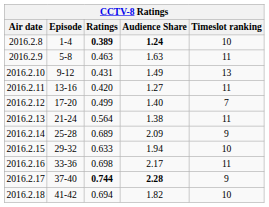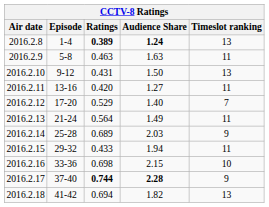 <table class="wikitable sortable mw-collapsible jquery-tablesorter" style="text-align:center">
 <tr>
 <th colspan="5"><a href='#'>CCTV-8</a> Ratings</th>
 </tr>
 <tr>
 <th>Air date</th>
 <th>Episode</th>
 <th>Ratings</th>
 <th>Audience Share</th>
 <th>Timeslot ranking</th>
 </tr>
 <tr>
 <td>2016.2.8</td>
 <td>1-4</td>
 <td><strong><span>0.389</span></strong></td>
 <td><strong><span>1.24</span></strong></td>
-<td>10</td>
+<td>13</td>
 </tr>
 <tr>
 <td>2016.2.9</td>
 <td>5-8</td>
 <td>0.463</td>
 <td>1.63</td>
 <td>11</td>
 </tr>
 <tr>
 <td>2016.2.10</td>
 <td>9-12</td>
 <td>0.431</td>
-<td>1.49</td>
+<td>1.50</td>
 <td>13</td>
 </tr>
 <tr>
 <td>2016.2.11</td>
 <td>13-16</td>
 <td>0.420</td>
 <td>1.27</td>
 <td>11</td>
 </tr>
 <tr>
 <td>2016.2.12</td>
 <td>17-20</td>
-<td>0.499</td>
+<td>0.529</td>
 <td>1.40</td>
 <td>7</td>
 </tr>
 <tr>
 <td>2016.2.13</td>
 <td>21-24</td>
 <td>0.564</td>
-<td>1.38</td>
+<td>1.49</td>
 <td>11</td>
 </tr>
 <tr>
 <td>2016.2.14</td>
 <td>25-28</td>
 <td>0.689</td>
-<td>2.09</td>
+<td>2.03</td>
 <td>9</td>
 </tr>
 <tr>
 <td>2016.2.15</td>
 <td>29-32</td>
-<td>0.633</td>
+<td>0.433</td>
 <td>1.94</td>
-<td>10</td>
+<td>11</td>
 </tr>
 <tr>
 <td>2016.2.16</td>
 <td>33-36</td>
 <td>0.698</td>
-<td>2.17</td>
-<td>11</td>
+<td>2.15</td>
+<td>10</td>
 </tr>
 <tr>
 <td>2016.2.17</td>
 <td>37-40</td>
 <td><strong><span>0.744</span></strong></td>
 <td><strong><span>2.28</span></strong></td>
 <td>9</td>
 </tr>
 <tr>
 <td>2016.2.18</td>
 <td>41-42</td>
 <td>0.694</td>
 <td>1.82</td>
-<td>10</td>
+<td>13</td>
 </tr>
 </table>
